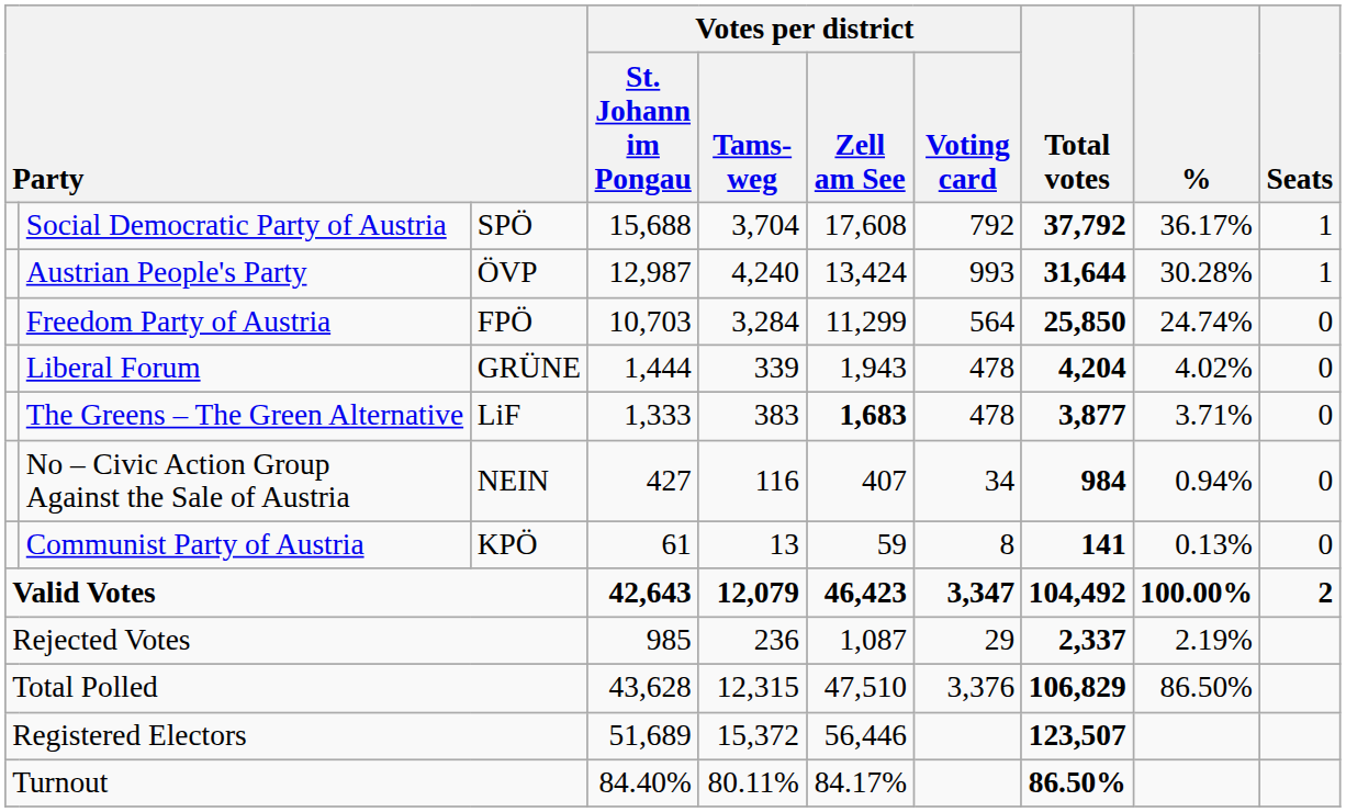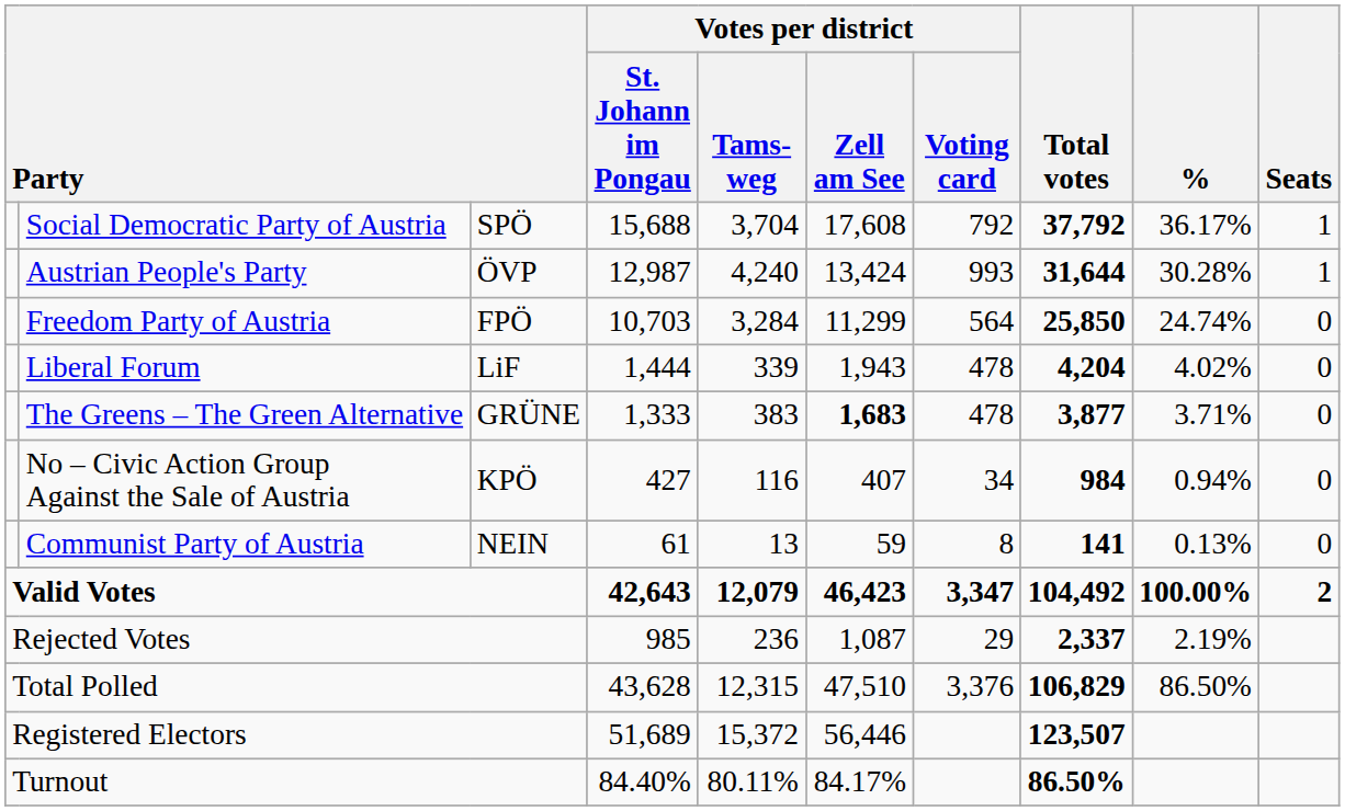 <table class="wikitable" border="1" style="text-align:right;">
 <tr>
 <th style="text-align:left;" valign=bottom rowspan=2 colspan=3>Party</th>
 <th colspan=4>Votes per district</th>
 <th align=center valign=bottom rowspan=2 width="50">Total<br>votes</th>
 <th align=center valign=bottom rowspan=2 width="50">%</th>
 <th align=center valign=bottom rowspan=2>Seats</th>
 </tr>
 <tr>
 <th align=center valign=bottom width="50"><a href='#'>St.<br>Johann<br>im<br>Pongau</a></th>
 <th align=center valign=bottom width="50"><a href='#'>Tams-<br>weg</a></th>
 <th align=center valign=bottom width="50"><a href='#'>Zell<br>am See</a></th>
 <th align=center valign=bottom width="50"><a href='#'>Voting<br>card</a></th>
 </tr>
 <tr>
 <td></td>
 <td align=left><a href='#'>Social Democratic Party of Austria</a></td>
 <td align=left>SPÖ</td>
 <td>15,688</td>
 <td>3,704</td>
 <td>17,608</td>
 <td>792</td>
 <td><strong>37,792</strong></td>
 <td>36.17%</td>
 <td>1</td>
 </tr>
 <tr>
 <td></td>
 <td align=left><a href='#'>Austrian People's Party</a></td>
 <td align=left>ÖVP</td>
 <td>12,987</td>
 <td>4,240</td>
 <td>13,424</td>
 <td>993</td>
 <td><strong>31,644</strong></td>
 <td>30.28%</td>
 <td>1</td>
 </tr>
 <tr>
 <td></td>
 <td align=left><a href='#'>Freedom Party of Austria</a></td>
 <td align=left>FPÖ</td>
 <td>10,703</td>
 <td>3,284</td>
 <td>11,299</td>
 <td>564</td>
 <td><strong>25,850</strong></td>
 <td>24.74%</td>
 <td>0</td>
 </tr>
 <tr>
 <td></td>
 <td align=left><a href='#'>Liberal Forum</a></td>
-<td align=left>GRÜNE</td>
+<td align=left>LiF</td>
 <td>1,444</td>
 <td>339</td>
 <td>1,943</td>
 <td>478</td>
 <td><strong>4,204</strong></td>
 <td>4.02%</td>
 <td>0</td>
 </tr>
 <tr>
 <td></td>
 <td align=left style="white-space: nowrap;"><a href='#'>The Greens – The Green Alternative</a></td>
-<td align=left>LiF</td>
+<td align=left>GRÜNE</td>
 <td>1,333</td>
 <td>383</td>
 <td><strong>1,683</strong></td>
 <td>478</td>
 <td><strong>3,877</strong></td>
 <td>3.71%</td>
 <td>0</td>
 </tr>
 <tr>
 <td></td>
 <td align=left>No – Civic Action Group<br>Against the Sale of Austria</td>
-<td align=left>NEIN</td>
+<td align=left>KPÖ</td>
 <td>427</td>
 <td>116</td>
 <td>407</td>
 <td>34</td>
 <td><strong>984</strong></td>
 <td>0.94%</td>
 <td>0</td>
 </tr>
 <tr>
 <td></td>
 <td align=left><a href='#'>Communist Party of Austria</a></td>
-<td align=left>KPÖ</td>
+<td align=left>NEIN</td>
 <td>61</td>
 <td>13</td>
 <td>59</td>
 <td>8</td>
 <td><strong>141</strong></td>
 <td>0.13%</td>
 <td>0</td>
 </tr>
 <tr style="font-weight:bold">
 <td align=left colspan=3>Valid Votes</td>
 <td>42,643</td>
 <td>12,079</td>
 <td>46,423</td>
 <td>3,347</td>
 <td>104,492</td>
 <td>100.00%</td>
 <td>2</td>
 </tr>
 <tr>
 <td align=left colspan=3>Rejected Votes</td>
 <td>985</td>
 <td>236</td>
 <td>1,087</td>
 <td>29</td>
 <td><strong>2,337</strong></td>
 <td>2.19%</td>
 <td></td>
 </tr>
 <tr>
 <td align=left colspan=3>Total Polled</td>
 <td>43,628</td>
 <td>12,315</td>
 <td>47,510</td>
 <td>3,376</td>
 <td><strong>106,829</strong></td>
 <td>86.50%</td>
 <td></td>
 </tr>
 <tr>
 <td align=left colspan=3>Registered Electors</td>
 <td>51,689</td>
 <td>15,372</td>
 <td>56,446</td>
 <td></td>
 <td><strong>123,507</strong></td>
 <td></td>
 <td></td>
 </tr>
 <tr>
 <td align=left colspan=3>Turnout</td>
 <td>84.40%</td>
 <td>80.11%</td>
 <td>84.17%</td>
 <td></td>
 <td><strong>86.50%</strong></td>
 <td></td>
 <td></td>
 </tr>
 </table>
